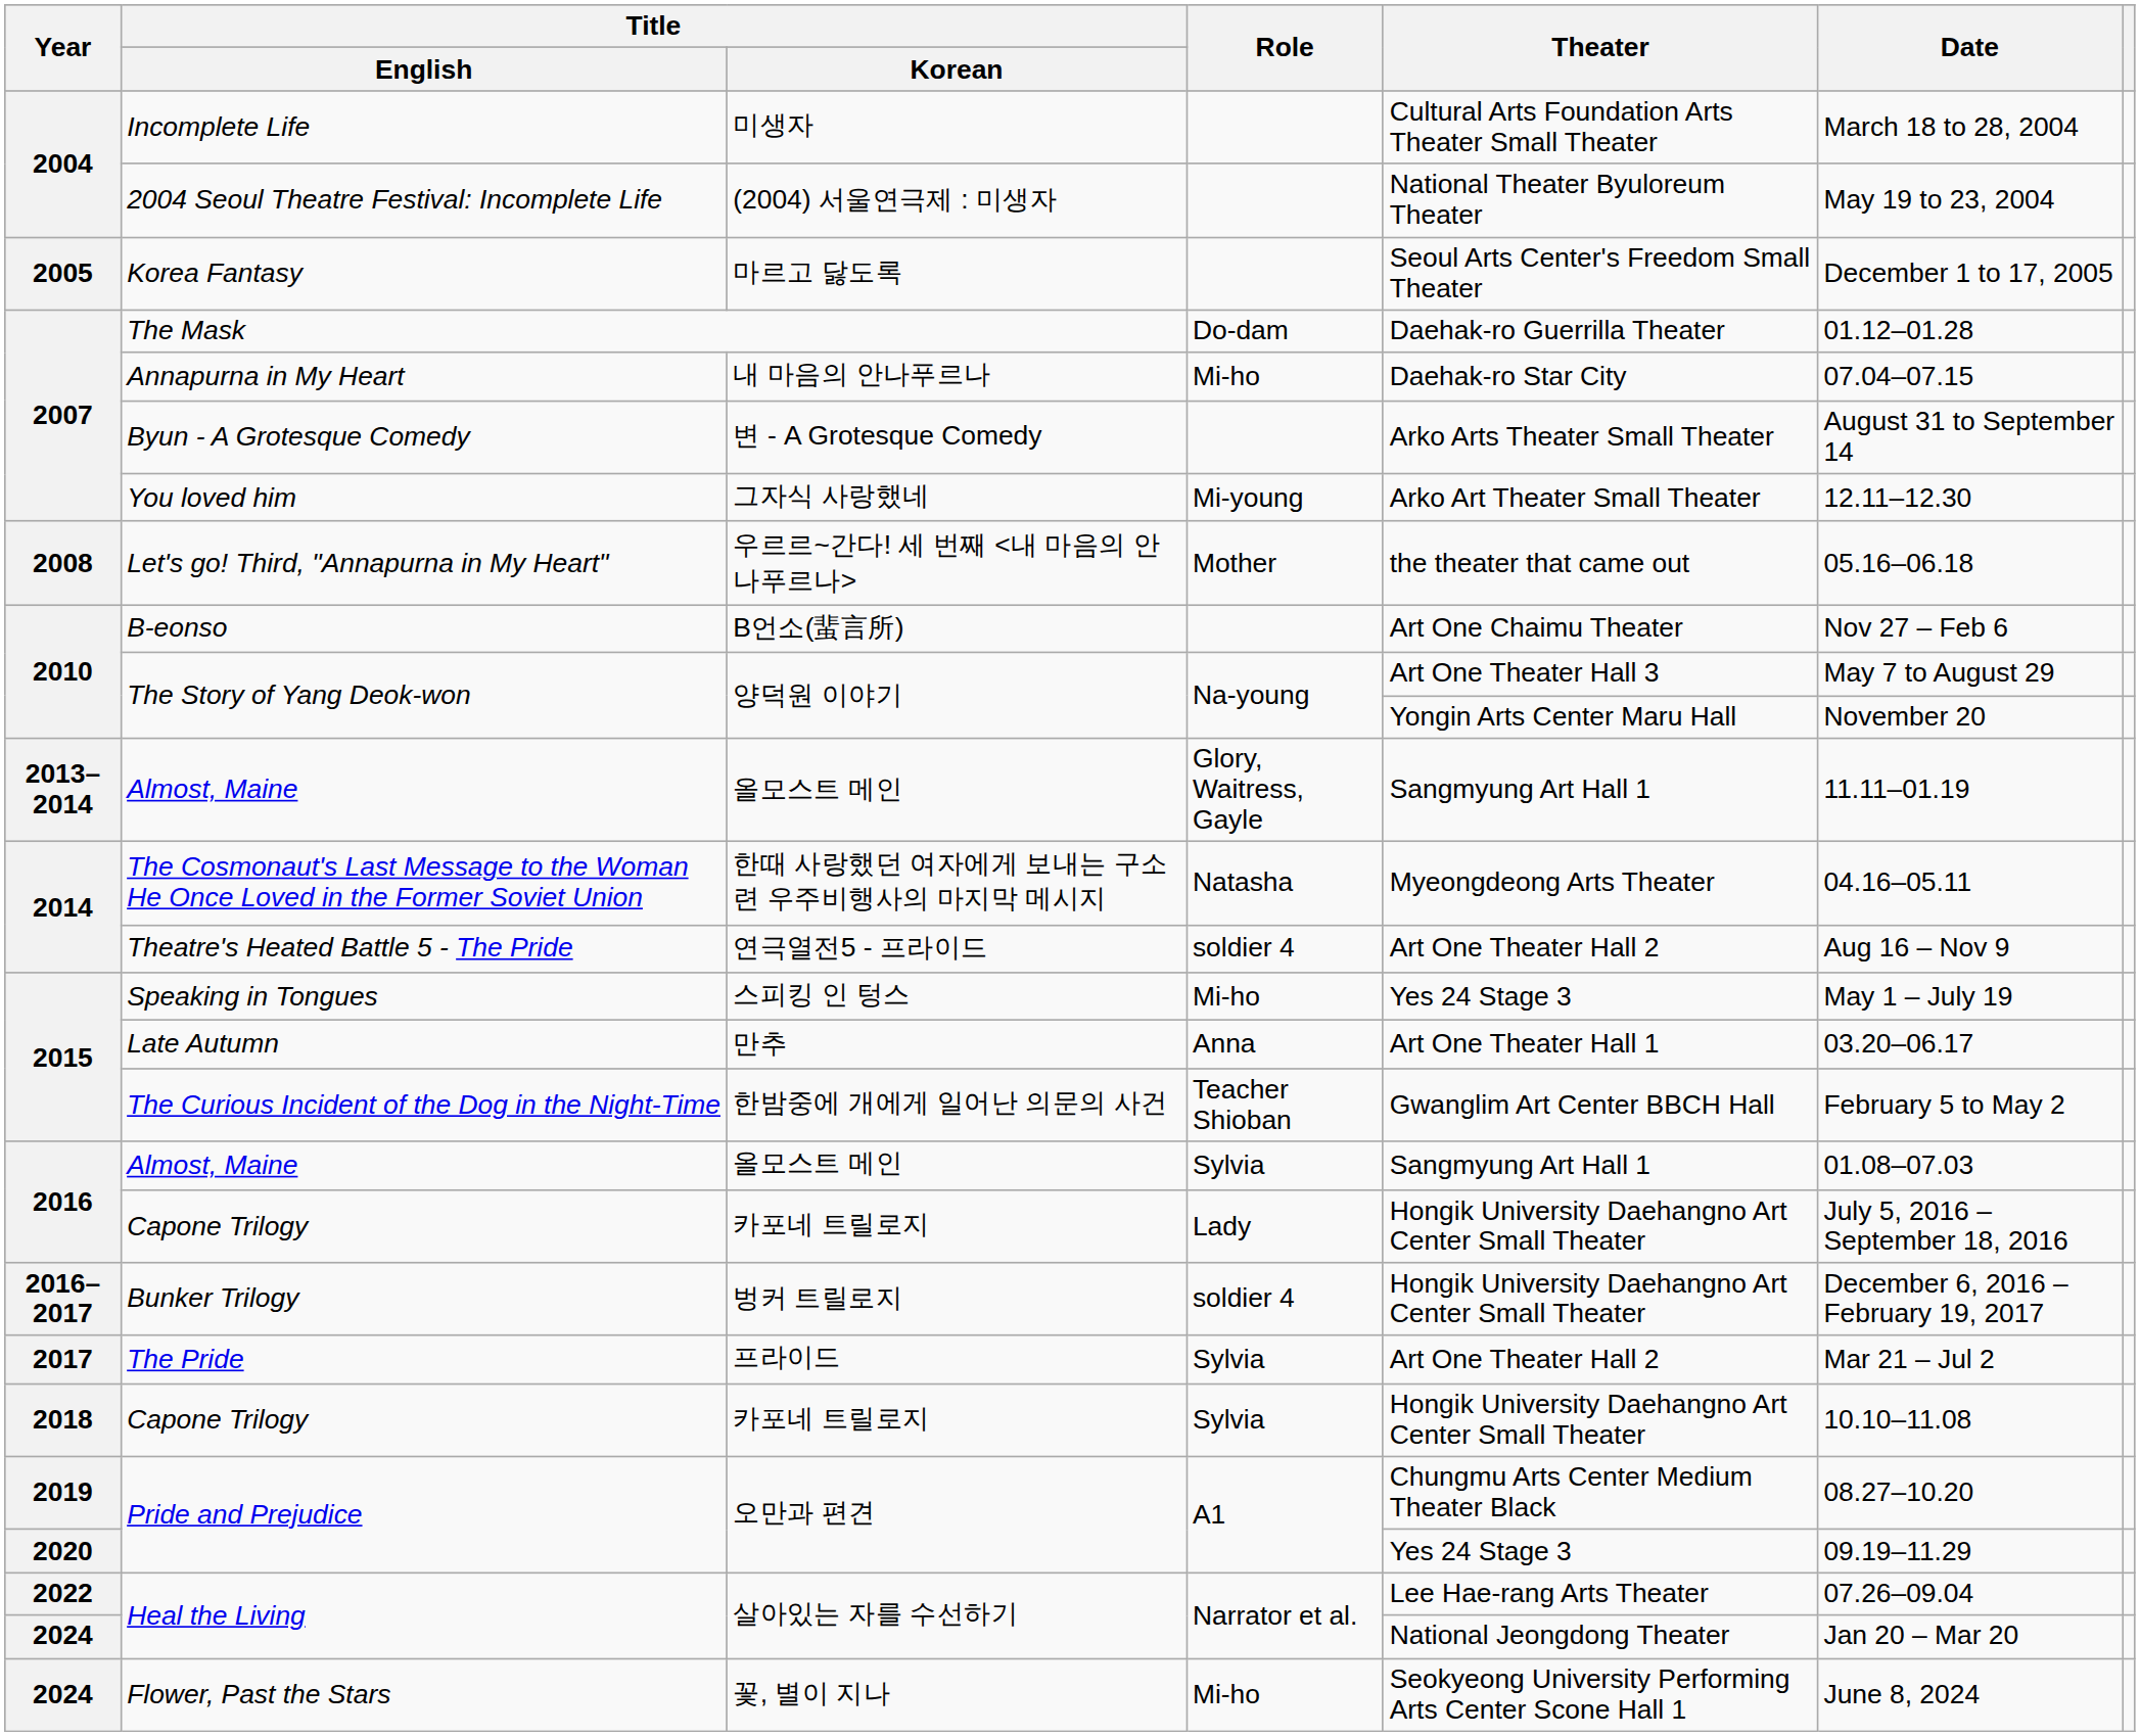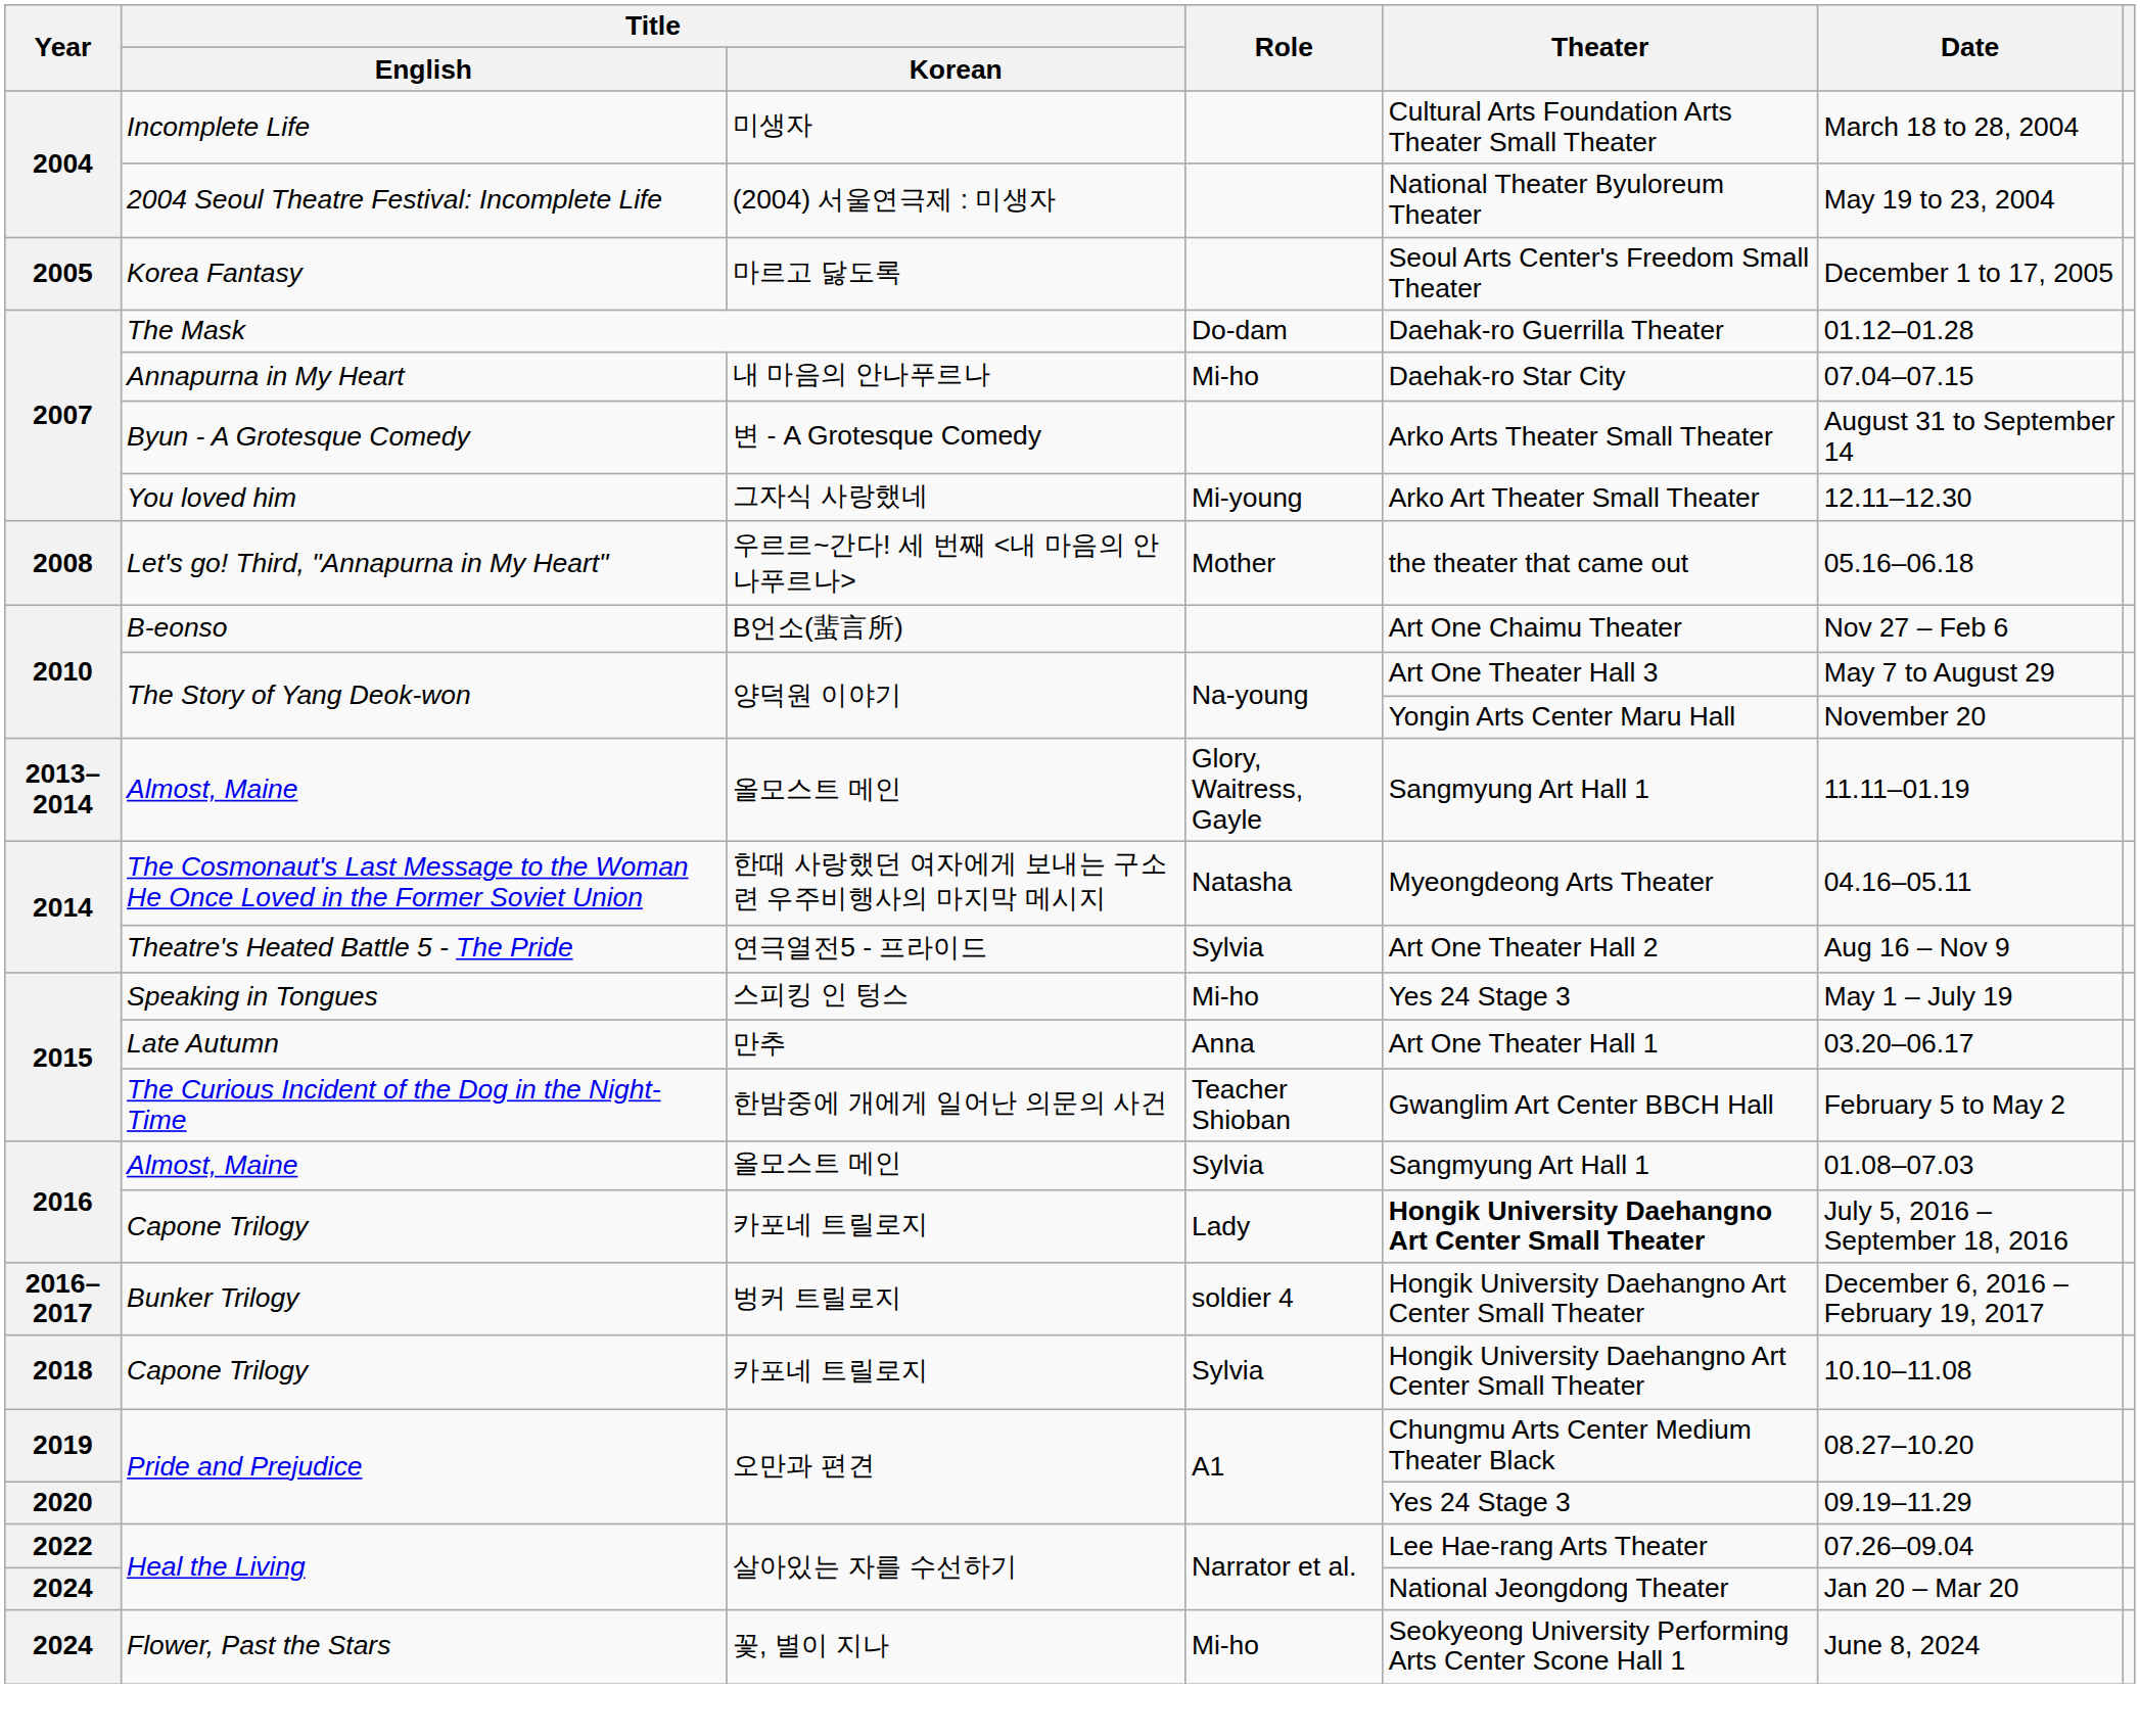 <table class="wikitable plainrowheaders sortable" style="clear:none; font-size:100%; padding:0 auto; width:100%; margin:auto">
 <tr>
 <th scope="col" rowspan="2">Year</th>
 <th scope="col" colspan="2">Title</th>
 <th scope="col" rowspan="2">Role</th>
 <th rowspan="2" scope="col">Theater</th>
 <th rowspan="2" scope="col">Date</th>
 <th scope="col" rowspan="2" class="unsortable"></th>
 </tr>
 <tr>
 <th>English</th>
 <th>Korean</th>
 </tr>
 <tr>
 <th scope="row" rowspan="2">2004</th>
 <td><em>Incomplete Life</em></td>
 <td>미생자</td>
 <td></td>
 <td>Cultural Arts Foundation Arts Theater Small Theater</td>
 <td>March 18 to 28, 2004</td>
 <td></td>
 </tr>
 <tr>
 <td><em>2004 Seoul Theatre Festival: Incomplete Life</em></td>
 <td>(2004) 서울연극제 : 미생자</td>
 <td></td>
 <td>National Theater Byuloreum Theater</td>
 <td>May 19 to 23, 2004</td>
 <td></td>
 </tr>
 <tr>
 <th scope="row">2005</th>
 <td><em>Korea Fantasy</em></td>
 <td>마르고 닳도록</td>
 <td></td>
 <td>Seoul Arts Center's Freedom Small Theater</td>
 <td>December 1 to 17, 2005</td>
 <td></td>
 </tr>
 <tr>
 <th scope="row" rowspan="4">2007</th>
 <td colspan="2"><em>The Mask</em></td>
 <td>Do-dam</td>
 <td>Daehak-ro Guerrilla Theater</td>
 <td>01.12–01.28</td>
 <td></td>
 </tr>
 <tr>
 <td><em>Annapurna in My Heart</em></td>
 <td>내 마음의 안나푸르나</td>
 <td>Mi-ho</td>
 <td>Daehak-ro Star City</td>
 <td>07.04–07.15</td>
 <td></td>
 </tr>
 <tr>
 <td><em>Byun - A Grotesque Comedy</em></td>
 <td>변 - A Grotesque Comedy</td>
 <td></td>
 <td>Arko Arts Theater Small Theater</td>
 <td>August 31 to September 14</td>
 <td></td>
 </tr>
 <tr>
 <td><em>You loved him</em></td>
 <td>그자식 사랑했네</td>
 <td>Mi-young</td>
 <td>Arko Art Theater Small Theater</td>
 <td>12.11–12.30</td>
 <td></td>
 </tr>
 <tr>
 <th scope="row">2008</th>
 <td><em>Let's go! Third, "Annapurna in My Heart"</em></td>
 <td>우르르~간다! 세 번째 <내 마음의 안나푸르나></td>
 <td>Mother</td>
 <td>the theater that came out</td>
 <td>05.16–06.18</td>
 <td></td>
 </tr>
 <tr>
 <th scope="row" rowspan="3">2010</th>
 <td><em>B-eonso</em></td>
 <td>B언소(蜚言所)</td>
 <td></td>
 <td>Art One Chaimu Theater</td>
 <td>Nov 27 – Feb 6</td>
 <td><br></td>
 </tr>
 <tr>
 <td rowspan="2"><em>The Story of Yang Deok-won</em></td>
 <td rowspan="2">양덕원 이야기</td>
 <td rowspan="2">Na-young</td>
 <td>Art One Theater Hall 3</td>
 <td>May 7 to August 29</td>
 <td><br></td>
 </tr>
 <tr>
 <td>Yongin Arts Center Maru Hall</td>
 <td>November 20</td>
 <td></td>
 </tr>
 <tr>
 <th scope="row">2013–2014</th>
 <td><em><a href='#'>Almost, Maine</a></em></td>
 <td>올모스트 메인</td>
 <td>Glory, Waitress, Gayle</td>
 <td>Sangmyung Art Hall 1</td>
 <td>11.11–01.19</td>
 <td></td>
 </tr>
 <tr>
 <th scope="row" rowspan="2">2014</th>
 <td><em><a href='#'>The Cosmonaut's Last Message to the Woman He Once Loved in the Former Soviet Union</a></em></td>
 <td>한때 사랑했던 여자에게 보내는 구소련 우주비행사의 마지막 메시지</td>
 <td>Natasha</td>
 <td>Myeongdeong Arts Theater</td>
 <td>04.16–05.11</td>
 <td></td>
 </tr>
 <tr>
 <td><em>Theatre's Heated Battle 5 - <a href='#'>The Pride</a></em></td>
 <td>연극열전5 - 프라이드</td>
-<td>soldier 4</td>
+<td>Sylvia</td>
 <td>Art One Theater Hall 2</td>
 <td>Aug 16 – Nov 9</td>
 <td></td>
 </tr>
 <tr>
 <th scope="row" rowspan="3">2015</th>
 <td><em>Speaking in Tongues</em></td>
 <td>스피킹 인 텅스</td>
 <td>Mi-ho</td>
 <td>Yes 24 Stage 3</td>
 <td>May 1 – July 19</td>
 <td><br></td>
 </tr>
 <tr>
 <td><em>Late Autumn</em></td>
 <td>만추</td>
 <td>Anna</td>
 <td>Art One Theater Hall 1</td>
 <td>03.20–06.17</td>
 <td></td>
 </tr>
 <tr>
 <td><em><a href='#'>The Curious Incident of the Dog in the Night-Time</a></em></td>
 <td>한밤중에 개에게 일어난 의문의 사건</td>
 <td>Teacher Shioban</td>
 <td>Gwanglim Art Center BBCH Hall</td>
 <td>February 5 to May 2</td>
 <td></td>
 </tr>
 <tr>
 <th scope="row" rowspan="2">2016</th>
 <td><em><a href='#'>Almost, Maine</a></em></td>
 <td>올모스트 메인</td>
 <td>Sylvia</td>
 <td>Sangmyung Art Hall 1</td>
 <td>01.08–07.03</td>
 <td></td>
 </tr>
 <tr>
 <td><em>Capone Trilogy</em></td>
 <td>카포네 트릴로지</td>
 <td>Lady</td>
-<td>Hongik University Daehangno Art Center Small Theater</td>
+<td><strong>Hongik University Daehangno Art Center Small Theater</strong></td>
 <td>July 5, 2016 – September 18, 2016</td>
 <td></td>
 </tr>
 <tr>
 <th scope="row">2016–2017</th>
 <td><em>Bunker Trilogy</em></td>
 <td>벙커 트릴로지</td>
 <td>soldier 4</td>
 <td>Hongik University Daehangno Art Center Small Theater</td>
 <td>December 6, 2016 – February 19, 2017</td>
-<td></td>
-</tr>
-<tr>
-<th scope="row">2017</th>
-<td><em><a href='#'>The Pride</a></em></td>
-<td>프라이드</td>
-<td>Sylvia</td>
-<td>Art One Theater Hall 2</td>
-<td>Mar 21 – Jul 2</td>
 <td></td>
 </tr>
 <tr>
 <th scope="row">2018</th>
 <td><em>Capone Trilogy</em></td>
 <td>카포네 트릴로지</td>
 <td>Sylvia</td>
 <td>Hongik University Daehangno Art Center Small Theater</td>
 <td>10.10–11.08</td>
 <td></td>
 </tr>
 <tr>
 <th scope="row">2019</th>
 <td rowspan="2"><em><a href='#'>Pride and Prejudice</a></em></td>
 <td rowspan="2">오만과 편견</td>
 <td rowspan="2">A1</td>
 <td>Chungmu Arts Center Medium Theater Black</td>
 <td>08.27–10.20</td>
 <td></td>
 </tr>
 <tr>
 <th scope="row">2020</th>
 <td>Yes 24 Stage 3</td>
 <td>09.19–11.29</td>
 <td></td>
 </tr>
 <tr>
 <th scope="row">2022</th>
 <td rowspan="2"><em><a href='#'>Heal the Living</a></em></td>
 <td rowspan="2">살아있는 자를 수선하기</td>
 <td rowspan="2">Narrator et al.</td>
 <td>Lee Hae-rang Arts Theater</td>
 <td>07.26–09.04</td>
 <td></td>
 </tr>
 <tr>
 <th scope="row">2024</th>
 <td>National Jeongdong Theater</td>
 <td>Jan 20 – Mar 20</td>
 <td></td>
 </tr>
 <tr>
 <th scope="row">2024</th>
 <td><em>Flower, Past the Stars</em></td>
 <td>꽃, 별이 지나</td>
 <td>Mi-ho</td>
 <td>Seokyeong University Performing Arts Center Scone Hall 1</td>
 <td>June 8, 2024</td>
 <td></td>
 </tr>
 </table>
